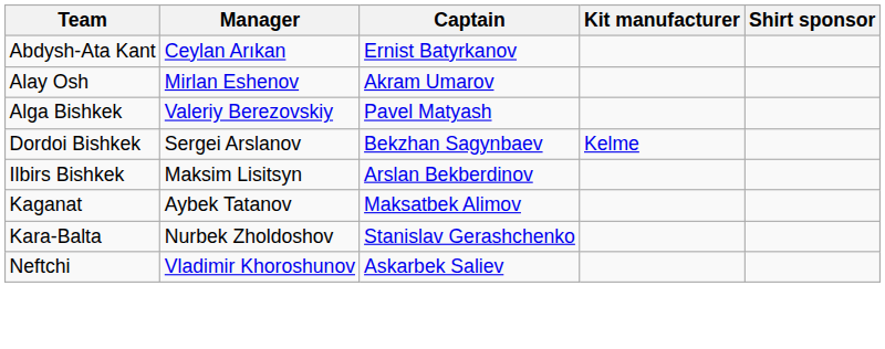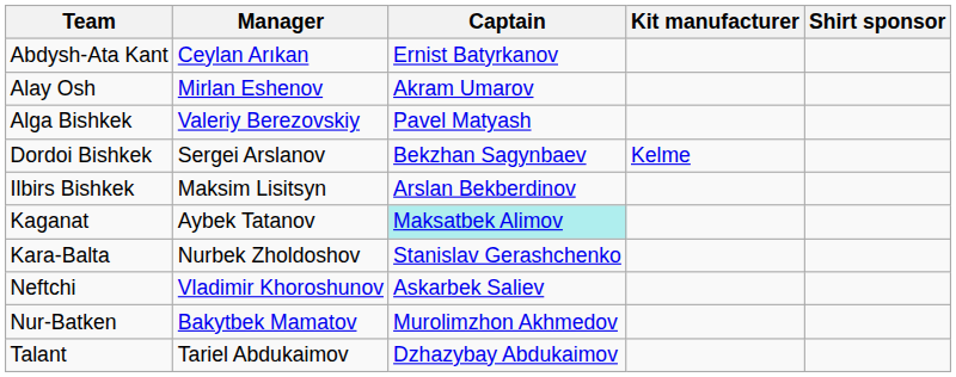 <table class="wikitable sortable" style="text-align: left;">
 <tr>
 <th>Team</th>
 <th>Manager</th>
 <th>Captain</th>
 <th>Kit manufacturer</th>
 <th>Shirt sponsor</th>
 </tr>
 <tr>
 <td>Abdysh-Ata Kant</td>
 <td> <a href='#'>Ceylan Arıkan</a></td>
 <td> <a href='#'>Ernist Batyrkanov</a></td>
 <td></td>
 <td></td>
 </tr>
 <tr>
 <td>Alay Osh</td>
 <td> <a href='#'>Mirlan Eshenov</a></td>
 <td> <a href='#'>Akram Umarov</a></td>
 <td></td>
 <td></td>
 </tr>
 <tr>
 <td>Alga Bishkek</td>
 <td> <a href='#'>Valeriy Berezovskiy</a></td>
 <td> <a href='#'>Pavel Matyash</a></td>
 <td></td>
 <td></td>
 </tr>
 <tr>
 <td>Dordoi Bishkek</td>
 <td> Sergei Arslanov</td>
 <td> <a href='#'>Bekzhan Sagynbaev</a></td>
 <td><a href='#'>Kelme</a></td>
 <td></td>
 </tr>
 <tr>
 <td>Ilbirs Bishkek</td>
 <td> Maksim Lisitsyn</td>
 <td> <a href='#'>Arslan Bekberdinov</a></td>
 <td></td>
 <td></td>
 </tr>
 <tr>
 <td>Kaganat</td>
 <td> Aybek Tatanov</td>
-<td> <a href='#'>Maksatbek Alimov</a></td>
+<td style="background: paleturquoise;"> <a href='#'>Maksatbek Alimov</a></td>
 <td></td>
 <td></td>
 </tr>
 <tr>
 <td>Kara-Balta</td>
 <td> Nurbek Zholdoshov</td>
 <td> <a href='#'>Stanislav Gerashchenko</a></td>
 <td></td>
 <td></td>
 </tr>
 <tr>
 <td>Neftchi</td>
 <td> <a href='#'>Vladimir Khoroshunov</a></td>
 <td> <a href='#'>Askarbek Saliev</a></td>
 <td></td>
 <td></td>
 </tr>
+<tr>
+<td>Nur-Batken</td>
+<td> <a href='#'>Bakytbek Mamatov</a></td>
+<td> <a href='#'>Murolimzhon Akhmedov</a></td>
+<td></td>
+<td></td>
+</tr>
+<tr>
+<td>Talant</td>
+<td> Tariel Abdukaimov</td>
+<td> <a href='#'>Dzhazybay Abdukaimov</a></td>
+<td></td>
+<td></td>
+</tr>
 </table>
